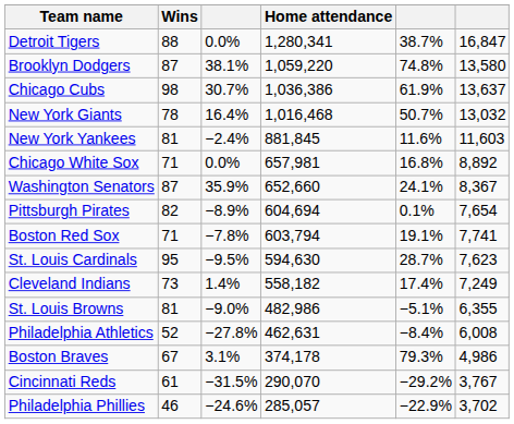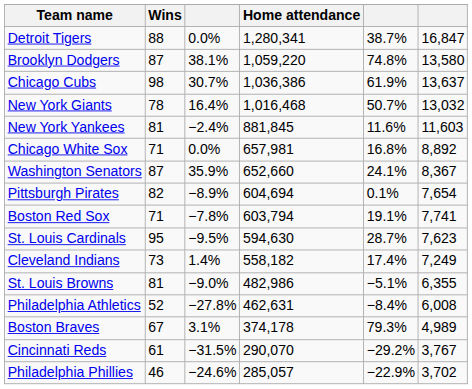 <table class="wikitable sortable">
 <tr style="text-align:center; font-size:larger;">
 </tr>
 <tr>
 <th>Team name</th>
 <th>Wins</th>
 <th></th>
 <th>Home attendance</th>
 <th></th>
 <th></th>
 </tr>
 <tr>
 <td><a href='#'>Detroit Tigers</a></td>
 <td>88</td>
 <td>0.0%</td>
 <td>1,280,341</td>
 <td>38.7%</td>
 <td>16,847</td>
 </tr>
 <tr>
 <td><a href='#'>Brooklyn Dodgers</a></td>
 <td>87</td>
 <td>38.1%</td>
 <td>1,059,220</td>
 <td>74.8%</td>
 <td>13,580</td>
 </tr>
 <tr>
 <td><a href='#'>Chicago Cubs</a></td>
 <td>98</td>
 <td>30.7%</td>
 <td>1,036,386</td>
 <td>61.9%</td>
 <td>13,637</td>
 </tr>
 <tr>
 <td><a href='#'>New York Giants</a></td>
 <td>78</td>
 <td>16.4%</td>
 <td>1,016,468</td>
 <td>50.7%</td>
 <td>13,032</td>
 </tr>
 <tr>
 <td><a href='#'>New York Yankees</a></td>
 <td>81</td>
 <td>−2.4%</td>
 <td>881,845</td>
 <td>11.6%</td>
 <td>11,603</td>
 </tr>
 <tr>
 <td><a href='#'>Chicago White Sox</a></td>
 <td>71</td>
 <td>0.0%</td>
 <td>657,981</td>
 <td>16.8%</td>
 <td>8,892</td>
 </tr>
 <tr>
 <td><a href='#'>Washington Senators</a></td>
 <td>87</td>
 <td>35.9%</td>
 <td>652,660</td>
 <td>24.1%</td>
 <td>8,367</td>
 </tr>
 <tr>
 <td><a href='#'>Pittsburgh Pirates</a></td>
 <td>82</td>
 <td>−8.9%</td>
 <td>604,694</td>
 <td>0.1%</td>
 <td>7,654</td>
 </tr>
 <tr>
 <td><a href='#'>Boston Red Sox</a></td>
 <td>71</td>
 <td>−7.8%</td>
 <td>603,794</td>
 <td>19.1%</td>
 <td>7,741</td>
 </tr>
 <tr>
 <td><a href='#'>St. Louis Cardinals</a></td>
 <td>95</td>
 <td>−9.5%</td>
 <td>594,630</td>
 <td>28.7%</td>
 <td>7,623</td>
 </tr>
 <tr>
 <td><a href='#'>Cleveland Indians</a></td>
 <td>73</td>
 <td>1.4%</td>
 <td>558,182</td>
 <td>17.4%</td>
 <td>7,249</td>
 </tr>
 <tr>
 <td><a href='#'>St. Louis Browns</a></td>
 <td>81</td>
 <td>−9.0%</td>
 <td>482,986</td>
 <td>−5.1%</td>
 <td>6,355</td>
 </tr>
 <tr>
 <td><a href='#'>Philadelphia Athletics</a></td>
 <td>52</td>
 <td>−27.8%</td>
 <td>462,631</td>
 <td>−8.4%</td>
 <td>6,008</td>
 </tr>
 <tr>
 <td><a href='#'>Boston Braves</a></td>
 <td>67</td>
 <td>3.1%</td>
 <td>374,178</td>
 <td>79.3%</td>
-<td>4,986</td>
+<td>4,989</td>
 </tr>
 <tr>
 <td><a href='#'>Cincinnati Reds</a></td>
 <td>61</td>
 <td>−31.5%</td>
 <td>290,070</td>
 <td>−29.2%</td>
 <td>3,767</td>
 </tr>
 <tr>
 <td><a href='#'>Philadelphia Phillies</a></td>
 <td>46</td>
 <td>−24.6%</td>
 <td>285,057</td>
 <td>−22.9%</td>
 <td>3,702</td>
 </tr>
 </table>
